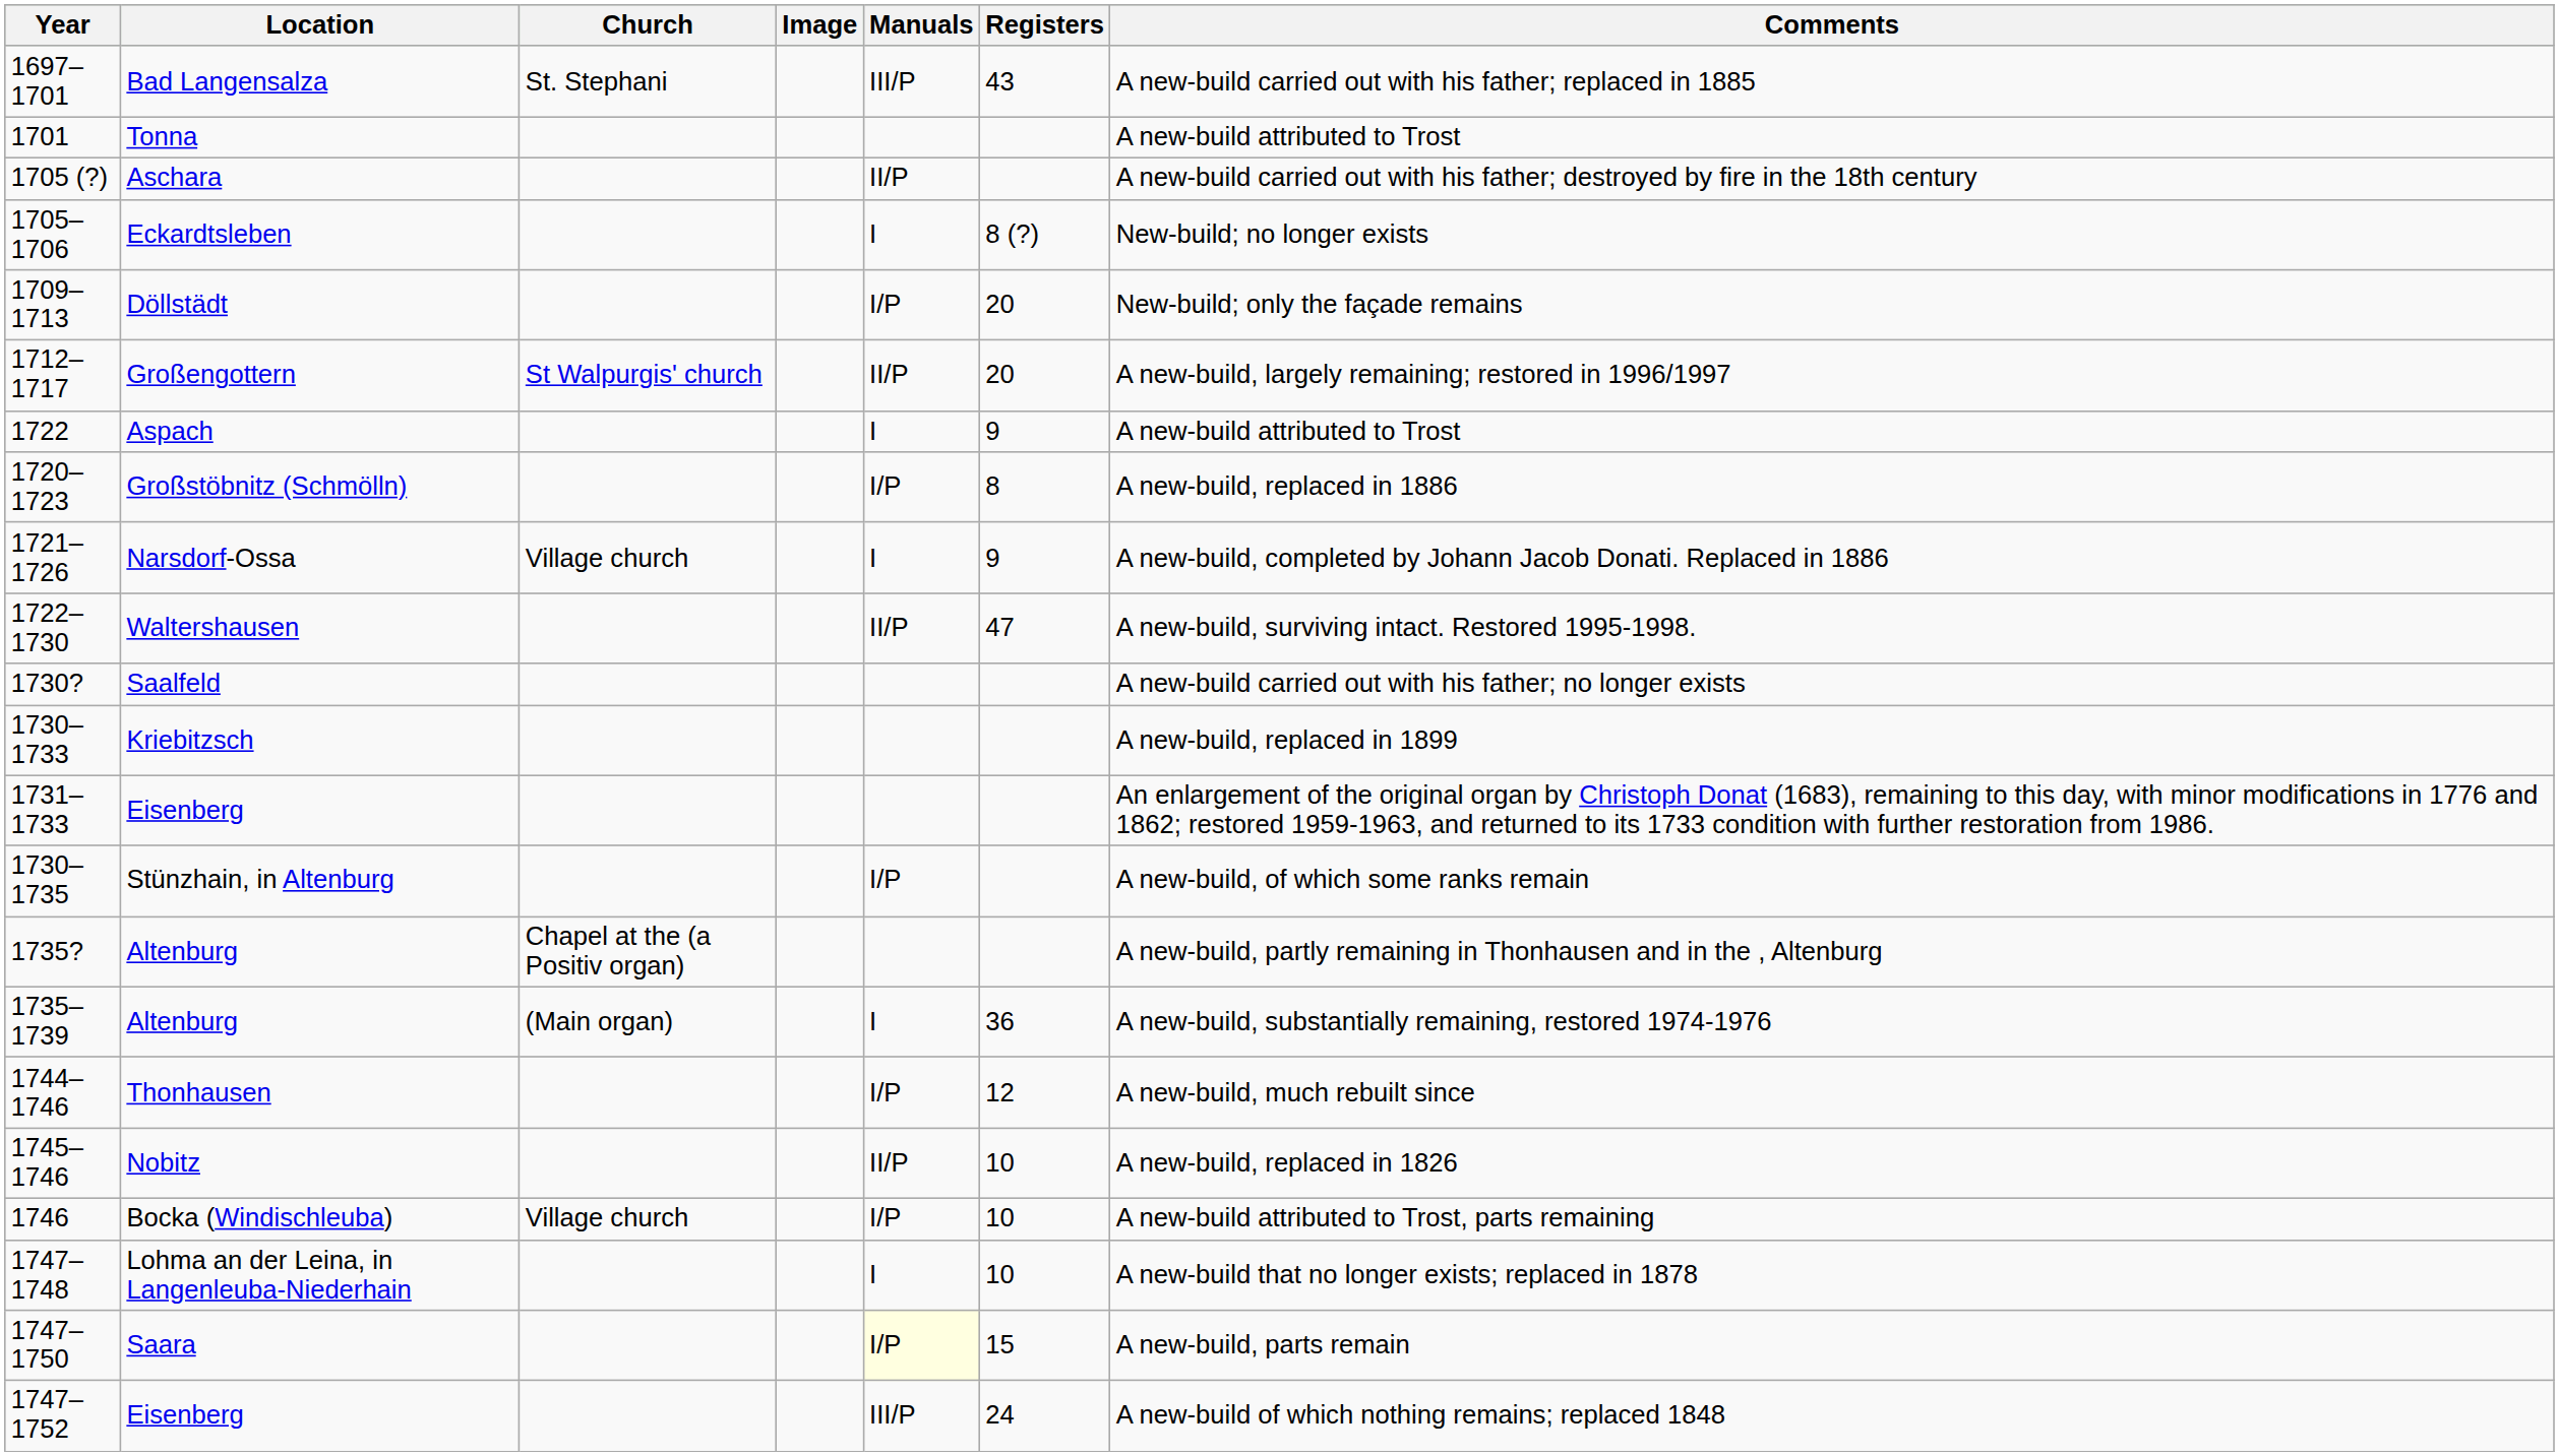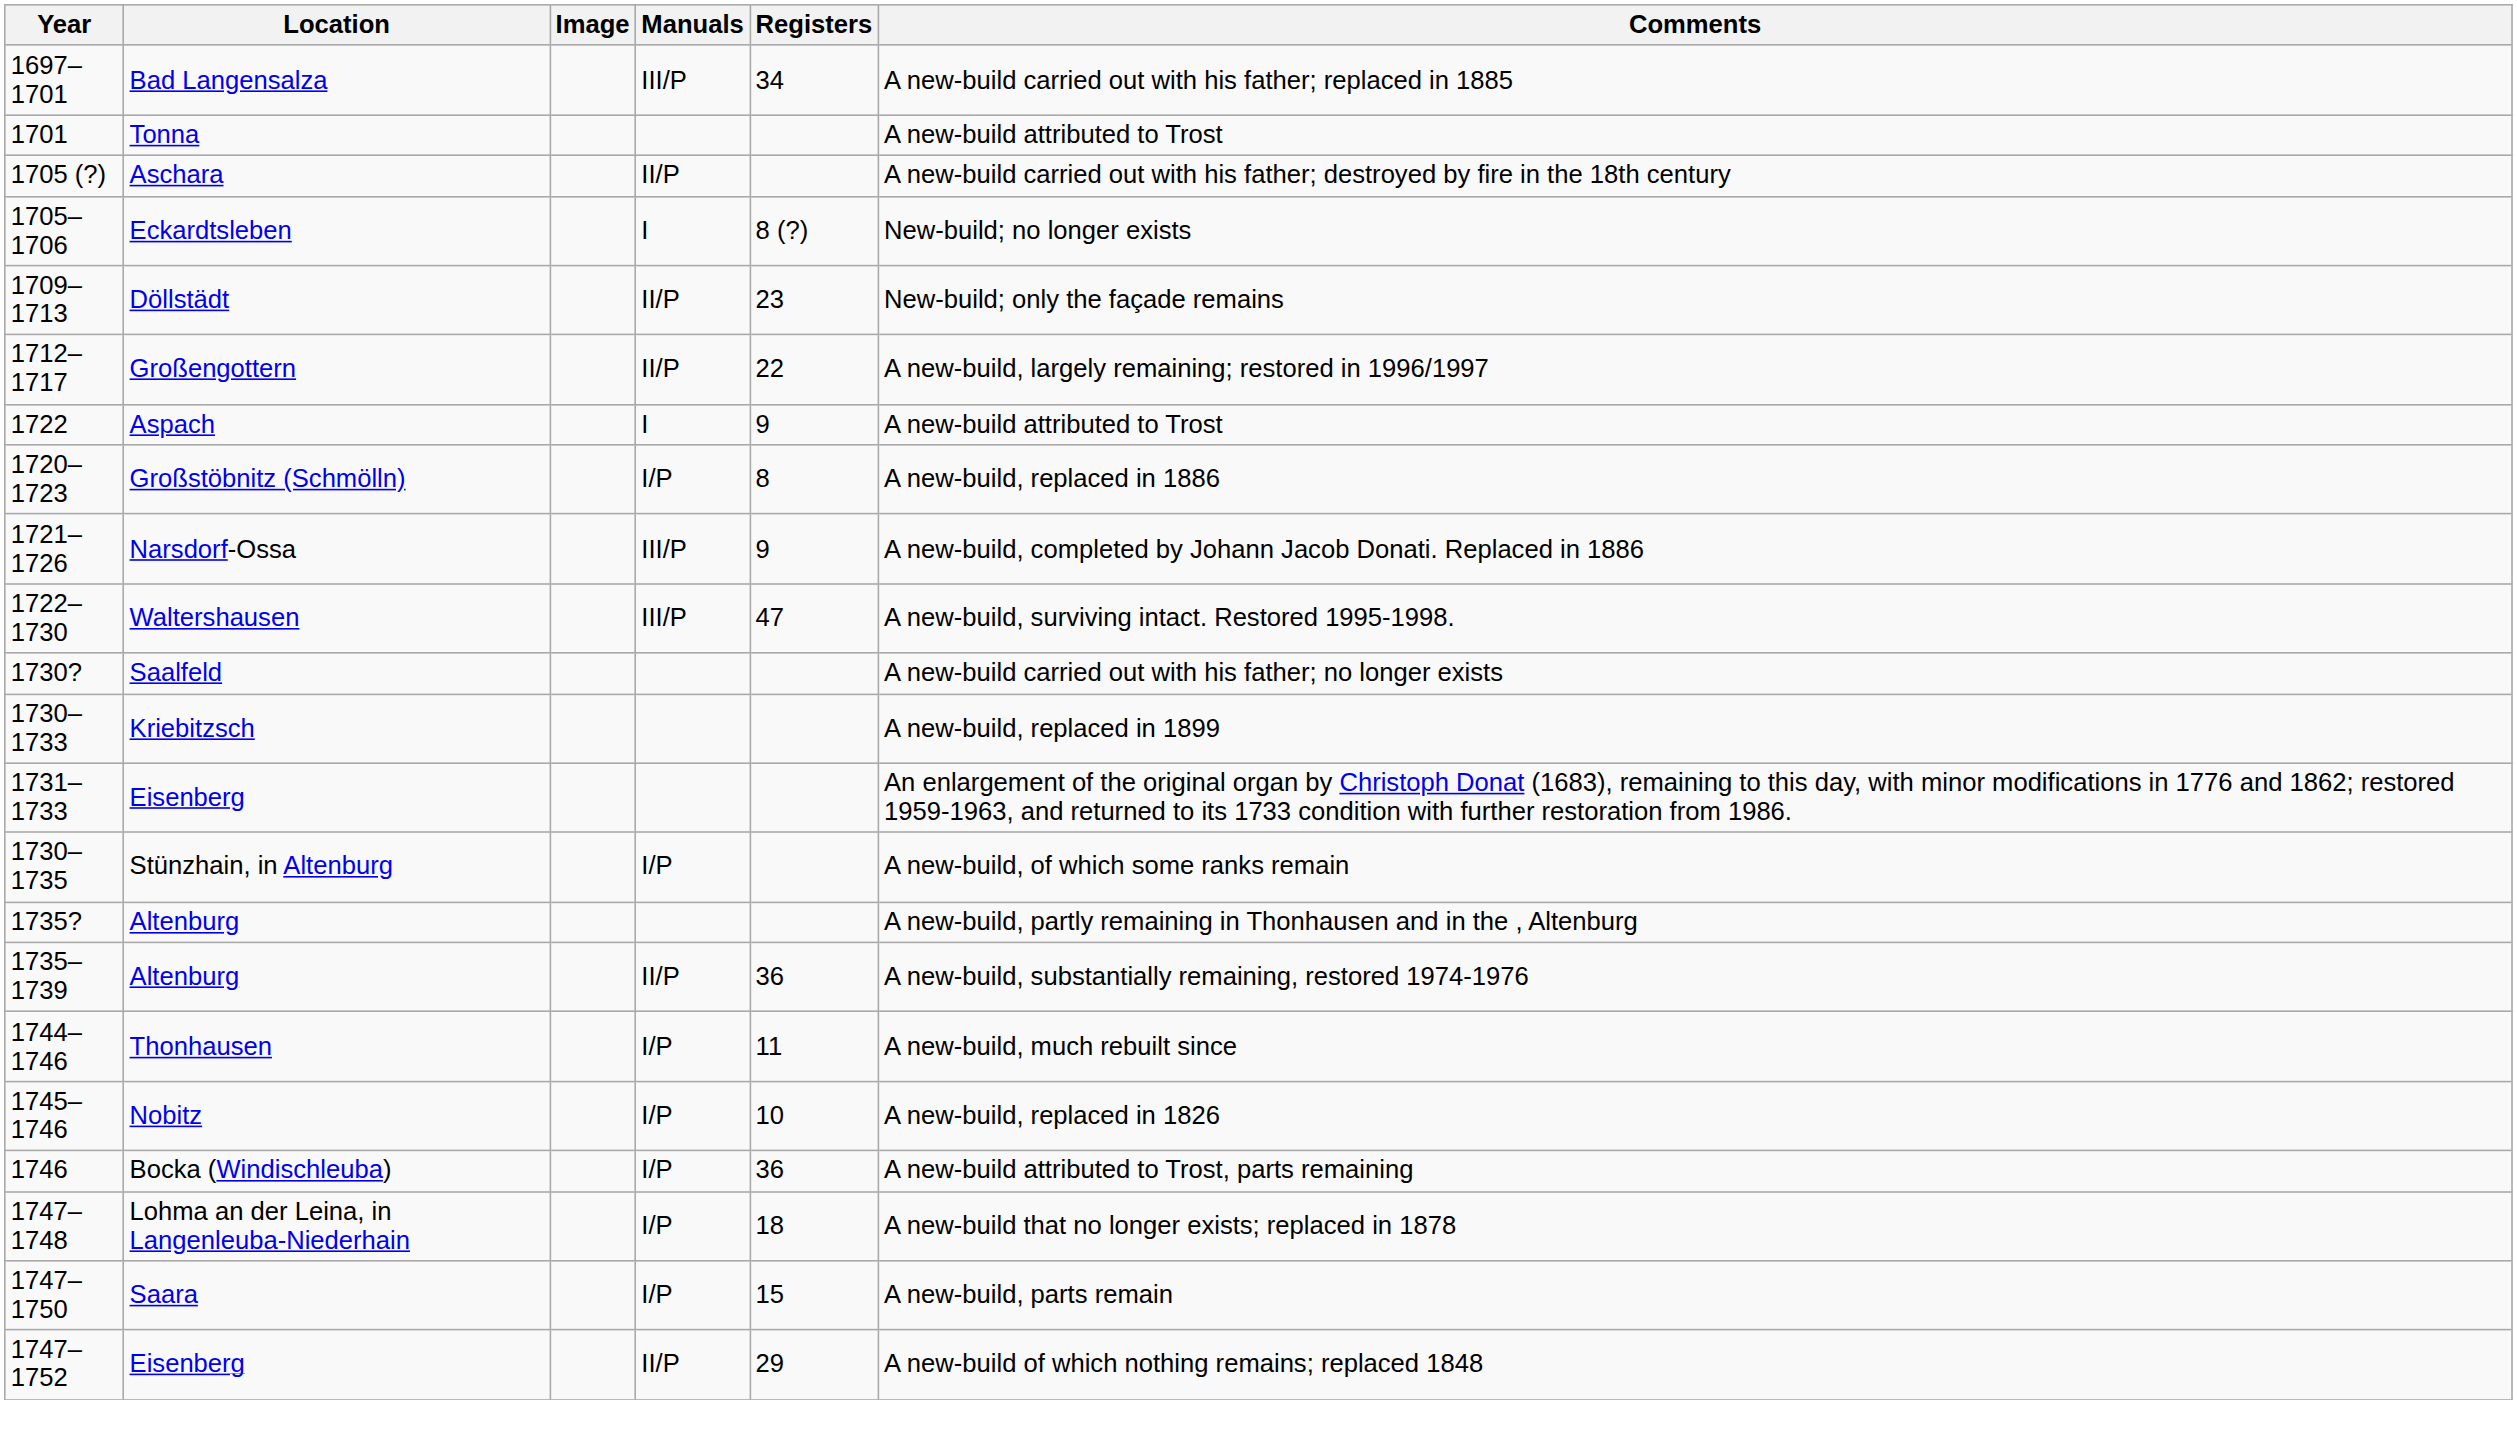 <table class="wikitable sortable">
 <tr align="center" style="background-color:#dfd">
 <th>Year</th>
 <th>Location</th>
-<th>Church</th>
 <th class=unsortable>Image</th>
 <th>Manuals</th>
 <th>Registers</th>
 <th class=unsortable>Comments</th>
 </tr>
 <tr>
 <td data-sort-value="1697">1697–1701</td>
 <td><a href='#'>Bad Langensalza</a></td>
-<td>St. Stephani</td>
 <td></td>
 <td>III/P</td>
-<td>43</td>
+<td>34</td>
 <td>A new-build carried out with his father; replaced in 1885</td>
 </tr>
 <tr>
 <td>1701</td>
 <td><a href='#'>Tonna</a></td>
-<td></td>
 <td></td>
 <td></td>
 <td></td>
 <td>A new-build attributed to Trost</td>
 </tr>
 <tr>
 <td data-sort-value="1705">1705 (?)</td>
 <td><a href='#'>Aschara</a></td>
 <td></td>
-<td></td>
 <td>II/P</td>
 <td></td>
 <td>A new-build carried out with his father; destroyed by fire in the 18th century</td>
 </tr>
 <tr>
 <td data-sort-value="1705">1705–1706</td>
 <td><a href='#'>Eckardtsleben</a></td>
-<td></td>
 <td></td>
 <td>I</td>
 <td>8 (?)</td>
 <td>New-build; no longer exists</td>
 </tr>
 <tr>
 <td data-sort-value="1709">1709–1713</td>
 <td><a href='#'>Döllstädt</a></td>
 <td></td>
-<td></td>
-<td>I/P</td>
-<td>20</td>
+<td>II/P</td>
+<td>23</td>
 <td>New-build; only the façade remains</td>
 </tr>
 <tr>
 <td data-sort-value="1712">1712–1717</td>
 <td><a href='#'>Großengottern</a></td>
-<td><a href='#'>St Walpurgis' church</a></td>
 <td></td>
 <td>II/P</td>
-<td>20</td>
+<td>22</td>
 <td>A new-build, largely remaining; restored in 1996/1997</td>
 </tr>
 <tr>
 <td>1722</td>
 <td><a href='#'>Aspach</a></td>
-<td></td>
 <td></td>
 <td>I</td>
 <td>9</td>
 <td>A new-build attributed to Trost</td>
 </tr>
 <tr>
 <td data-sort-value="1720">1720–1723</td>
 <td><a href='#'>Großstöbnitz (Schmölln)</a></td>
 <td></td>
-<td></td>
 <td>I/P</td>
 <td>8</td>
 <td>A new-build, replaced in 1886</td>
 </tr>
 <tr>
 <td data-sort-value="1721">1721–1726</td>
 <td><a href='#'>Narsdorf</a>-Ossa</td>
-<td>Village church</td>
 <td></td>
-<td>I</td>
+<td>III/P</td>
 <td>9</td>
 <td>A new-build, completed by Johann Jacob Donati. Replaced in 1886</td>
 </tr>
 <tr>
 <td data-sort-value="1722">1722–1730</td>
 <td><a href='#'>Waltershausen</a></td>
 <td></td>
-<td></td>
-<td>II/P</td>
+<td>III/P</td>
 <td>47</td>
 <td>A new-build, surviving intact. Restored 1995-1998.<br></td>
 </tr>
 <tr>
 <td data-sort-value="1730">1730?</td>
 <td><a href='#'>Saalfeld</a></td>
-<td></td>
 <td></td>
 <td></td>
 <td></td>
 <td>A new-build carried out with his father; no longer exists</td>
 </tr>
 <tr>
 <td data-sort-value="1730">1730–1733</td>
 <td><a href='#'>Kriebitzsch</a></td>
 <td></td>
 <td></td>
 <td></td>
-<td></td>
 <td>A new-build, replaced in 1899</td>
 </tr>
 <tr>
 <td data-sort-value="1731">1731–1733</td>
 <td><a href='#'>Eisenberg</a></td>
-<td></td>
 <td></td>
 <td></td>
 <td></td>
 <td>An enlargement of the original organ by <a href='#'>Christoph Donat</a> (1683), remaining to this day, with minor modifications in 1776 and 1862; restored 1959-1963, and returned to its 1733 condition with further restoration from 1986.<br></td>
 </tr>
 <tr>
 <td data-sort-value="1730">1730–1735</td>
 <td>Stünzhain, in <a href='#'>Altenburg</a></td>
 <td></td>
-<td></td>
 <td>I/P</td>
 <td></td>
 <td>A new-build, of which some ranks remain</td>
 </tr>
 <tr>
 <td data-sort-value="1735">1735?</td>
 <td><a href='#'>Altenburg</a></td>
-<td>Chapel at the  (a Positiv organ)</td>
 <td></td>
 <td></td>
 <td></td>
 <td>A new-build, partly remaining in Thonhausen and in the , Altenburg</td>
 </tr>
 <tr>
 <td data-sort-value="1735">1735–1739</td>
 <td><a href='#'>Altenburg</a></td>
-<td> (Main organ)</td>
 <td></td>
-<td>I</td>
+<td>II/P</td>
 <td>36</td>
 <td>A new-build, substantially remaining, restored 1974-1976</td>
 </tr>
 <tr>
 <td data-sort-value="1744">1744–1746</td>
 <td><a href='#'>Thonhausen</a></td>
 <td></td>
-<td></td>
 <td>I/P</td>
-<td>12</td>
+<td>11</td>
 <td>A new-build, much rebuilt since</td>
 </tr>
 <tr>
 <td data-sort-value="1745">1745–1746</td>
 <td><a href='#'>Nobitz</a></td>
 <td></td>
-<td></td>
-<td>II/P</td>
+<td>I/P</td>
 <td>10</td>
 <td>A new-build, replaced in 1826</td>
 </tr>
 <tr>
 <td>1746</td>
 <td>Bocka (<a href='#'>Windischleuba</a>)</td>
-<td>Village church</td>
 <td></td>
 <td>I/P</td>
-<td>10</td>
+<td>36</td>
 <td>A new-build attributed to Trost, parts remaining</td>
 </tr>
 <tr>
 <td data-sort-value="1747">1747–1748</td>
 <td>Lohma an der Leina, in <a href='#'>Langenleuba-Niederhain</a></td>
 <td></td>
-<td></td>
-<td>I</td>
-<td>10</td>
+<td>I/P</td>
+<td>18</td>
 <td>A new-build that no longer exists; replaced in 1878</td>
 </tr>
 <tr>
 <td data-sort-value="1747">1747–1750</td>
 <td><a href='#'>Saara</a></td>
 <td></td>
-<td></td>
-<td style="background: lightyellow;">I/P</td>
+<td>I/P</td>
 <td>15</td>
 <td>A new-build, parts remain</td>
 </tr>
 <tr>
 <td data-sort-value="1747">1747–1752</td>
 <td><a href='#'>Eisenberg</a></td>
 <td></td>
-<td></td>
-<td>III/P</td>
-<td>24</td>
+<td>II/P</td>
+<td>29</td>
 <td>A new-build of which nothing remains; replaced 1848</td>
 </tr>
 </table>
